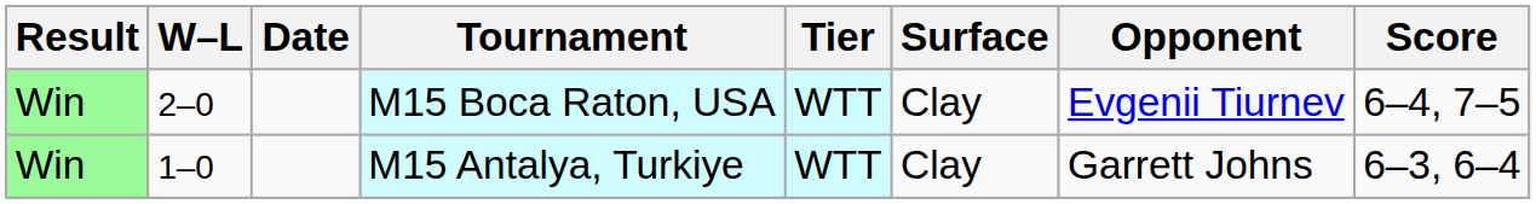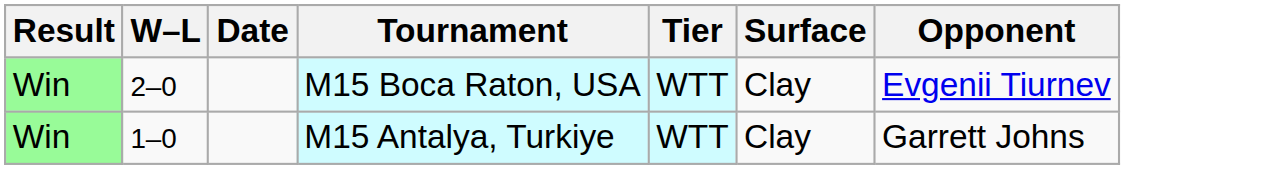 <table class="wikitable">
 <tr>
 <th>Result</th>
 <th class="unsortable">W–L</th>
 <th>Date</th>
 <th>Tournament</th>
 <th>Tier</th>
 <th>Surface</th>
 <th>Opponent</th>
-<th class="unsortable">Score</th>
 </tr>
 <tr>
 <td bgcolor=98fb98>Win</td>
 <td><small>2–0</small></td>
 <td></td>
 <td style="background:#cffcff;">M15 Boca Raton, USA</td>
 <td style="background:#cffcff;">WTT</td>
 <td>Clay</td>
 <td> <a href='#'>Evgenii Tiurnev</a></td>
-<td>6–4, 7–5</td>
 </tr>
 <tr>
 <td bgcolor=98fb98>Win</td>
 <td><small>1–0</small></td>
 <td></td>
 <td style="background:#cffcff;">M15 Antalya, Turkiye</td>
 <td style="background:#cffcff;">WTT</td>
 <td>Clay</td>
 <td> Garrett Johns</td>
-<td>6–3, 6–4</td>
 </tr>
 </table>
